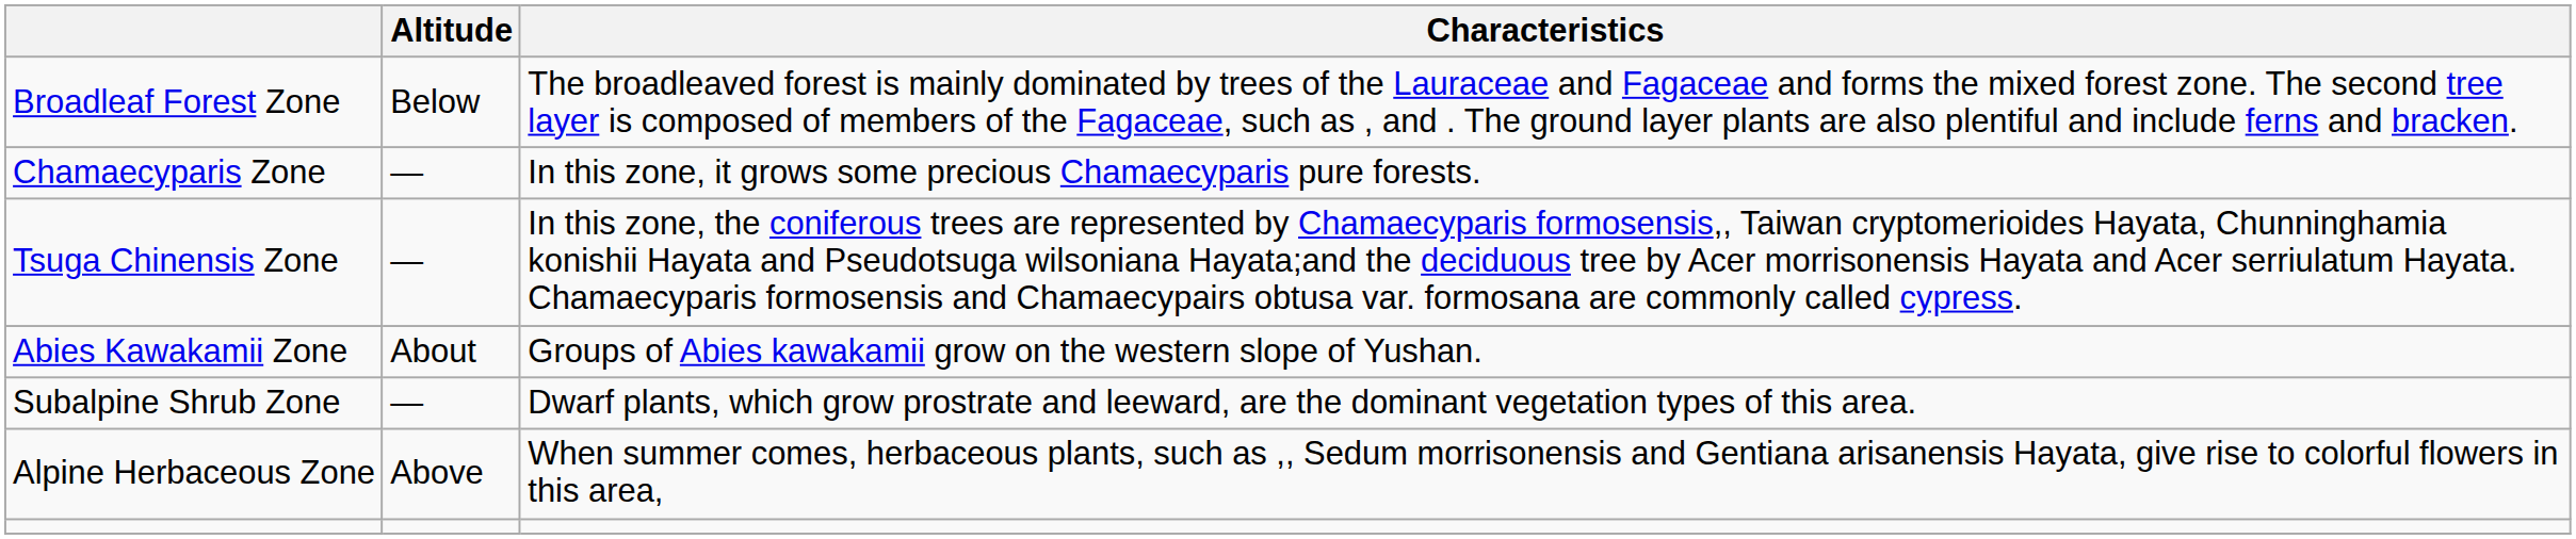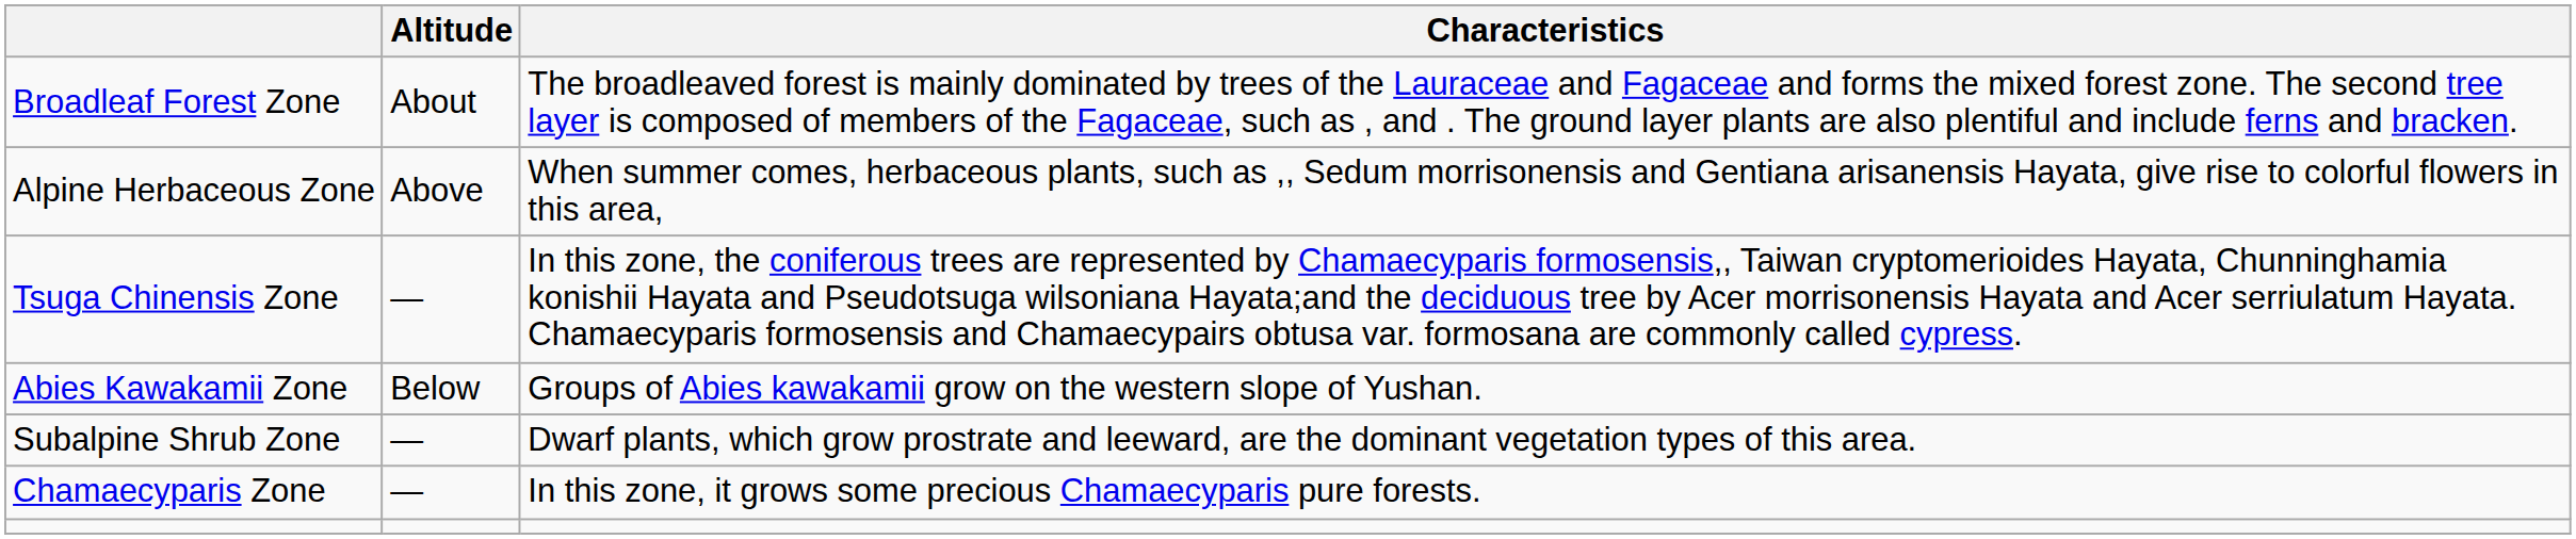 <table class="wikitable">
 <tr>
 <th></th>
 <th>Altitude</th>
 <th>Characteristics</th>
 </tr>
 <tr>
 <td><a href='#'>Broadleaf Forest</a> Zone</td>
-<td>Below </td>
+<td>About </td>
 <td>The broadleaved forest is mainly dominated by trees of the <a href='#'>Lauraceae</a> and <a href='#'>Fagaceae</a> and forms the mixed forest zone. The second <a href='#'>tree layer</a> is composed of members of the <a href='#'>Fagaceae</a>, such as ,  and . The ground layer plants are also plentiful and include <a href='#'>ferns</a> and <a href='#'>bracken</a>.</td>
 </tr>
 <tr>
-<td><a href='#'>Chamaecyparis</a> Zone</td>
-<td> — </td>
-<td>In this zone, it grows some precious <a href='#'>Chamaecyparis</a> pure forests.</td>
+<td>Alpine Herbaceous Zone</td>
+<td>Above </td>
+<td>When summer comes, herbaceous plants, such as ,, Sedum morrisonensis and Gentiana arisanensis Hayata, give rise to colorful flowers in this area,</td>
 </tr>
 <tr>
 <td><a href='#'>Tsuga Chinensis</a> Zone</td>
 <td> — </td>
 <td>In this zone, the <a href='#'>coniferous</a> trees are represented by <a href='#'>Chamaecyparis formosensis</a>,, Taiwan cryptomerioides Hayata, Chunninghamia konishii Hayata and Pseudotsuga wilsoniana Hayata;and the <a href='#'>deciduous</a> tree by Acer morrisonensis Hayata and Acer serriulatum Hayata. Chamaecyparis formosensis and Chamaecypairs obtusa var. formosana are commonly called <a href='#'>cypress</a>.</td>
 </tr>
 <tr>
 <td><a href='#'>Abies Kawakamii</a> Zone</td>
-<td>About </td>
+<td>Below </td>
 <td>Groups of <a href='#'>Abies kawakamii</a> grow on the western slope of Yushan.</td>
 </tr>
 <tr>
 <td>Subalpine Shrub Zone</td>
 <td> — </td>
 <td>Dwarf plants, which grow prostrate and leeward, are the dominant vegetation types of this area.</td>
 </tr>
 <tr>
-<td>Alpine Herbaceous Zone</td>
-<td>Above </td>
-<td>When summer comes, herbaceous plants, such as ,, Sedum morrisonensis and Gentiana arisanensis Hayata, give rise to colorful flowers in this area,</td>
+<td><a href='#'>Chamaecyparis</a> Zone</td>
+<td> — </td>
+<td>In this zone, it grows some precious <a href='#'>Chamaecyparis</a> pure forests.</td>
 </tr>
 <tr>
 <td></td>
 <td></td>
 <td></td>
 </tr>
 </table>
